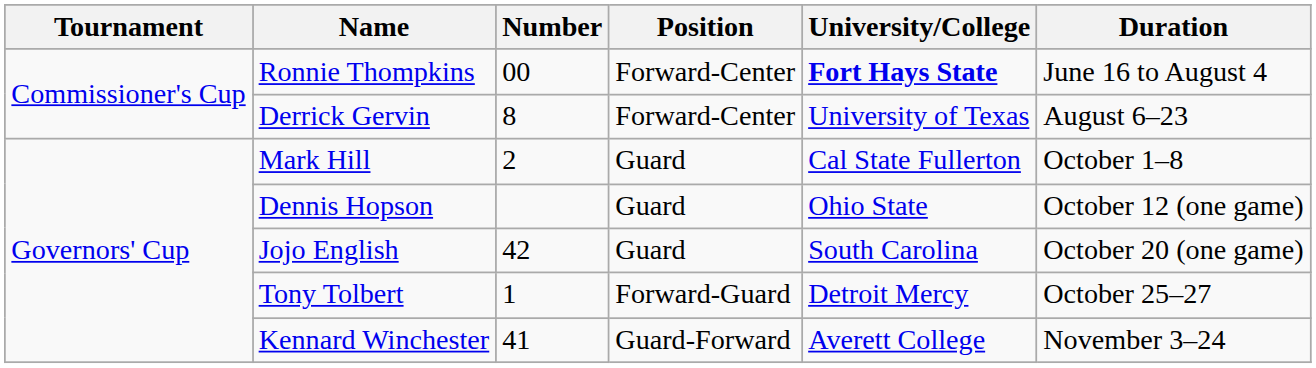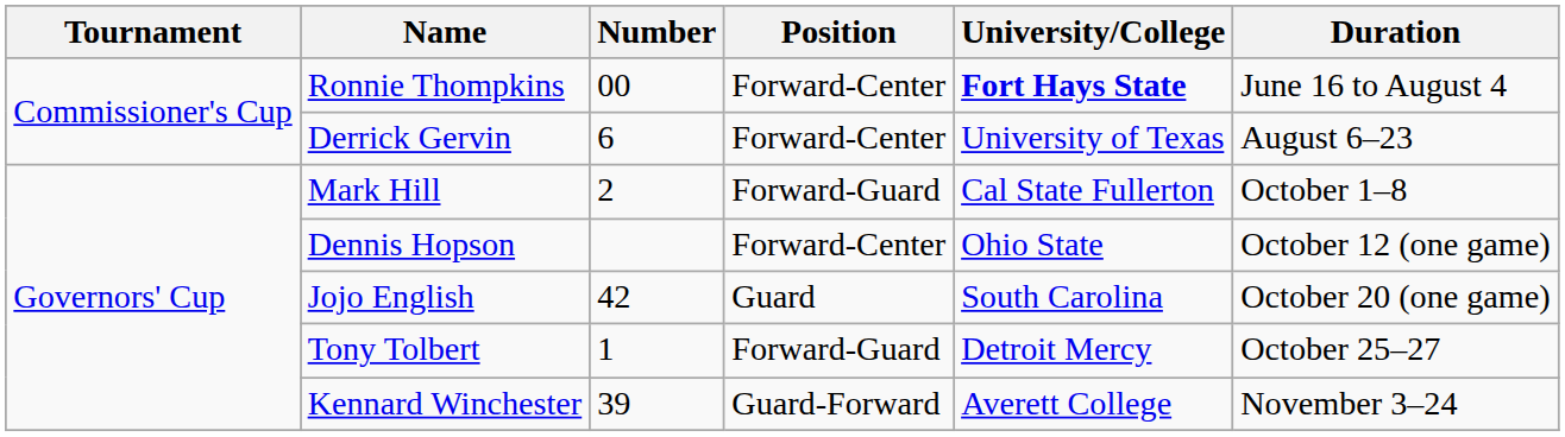 <table class="wikitable">
 <tr>
 <th>Tournament</th>
 <th>Name</th>
 <th>Number</th>
 <th>Position</th>
 <th>University/College</th>
 <th>Duration</th>
 </tr>
 <tr>
 <td rowspan="2"><a href='#'>Commissioner's Cup</a></td>
 <td><a href='#'>Ronnie Thompkins</a></td>
 <td>00</td>
 <td>Forward-Center</td>
 <td><strong><a href='#'>Fort Hays State</a></strong></td>
 <td>June 16 to August 4</td>
 </tr>
 <tr>
 <td><a href='#'>Derrick Gervin</a></td>
-<td>8</td>
+<td>6</td>
 <td>Forward-Center</td>
 <td><a href='#'>University of Texas</a></td>
 <td>August 6–23</td>
 </tr>
 <tr>
 <td rowspan="5"><a href='#'>Governors' Cup</a></td>
 <td><a href='#'>Mark Hill</a></td>
 <td>2</td>
-<td>Guard</td>
+<td>Forward-Guard</td>
 <td><a href='#'>Cal State Fullerton</a></td>
 <td>October 1–8</td>
 </tr>
 <tr>
 <td><a href='#'>Dennis Hopson</a></td>
 <td></td>
-<td>Guard</td>
+<td>Forward-Center</td>
 <td><a href='#'>Ohio State</a></td>
 <td>October 12 (one game)</td>
 </tr>
 <tr>
 <td><a href='#'>Jojo English</a></td>
 <td>42</td>
 <td>Guard</td>
 <td><a href='#'>South Carolina</a></td>
 <td>October 20 (one game)</td>
 </tr>
 <tr>
 <td><a href='#'>Tony Tolbert</a></td>
 <td>1</td>
 <td>Forward-Guard</td>
 <td><a href='#'>Detroit Mercy</a></td>
 <td>October 25–27</td>
 </tr>
 <tr>
 <td><a href='#'>Kennard Winchester</a></td>
-<td>41</td>
+<td>39</td>
 <td>Guard-Forward</td>
 <td><a href='#'>Averett College</a></td>
 <td>November 3–24</td>
 </tr>
 </table>
